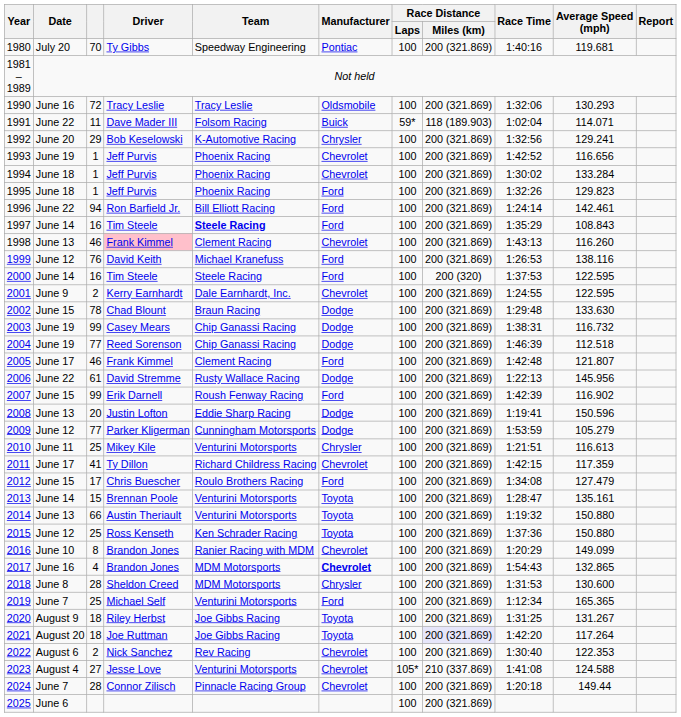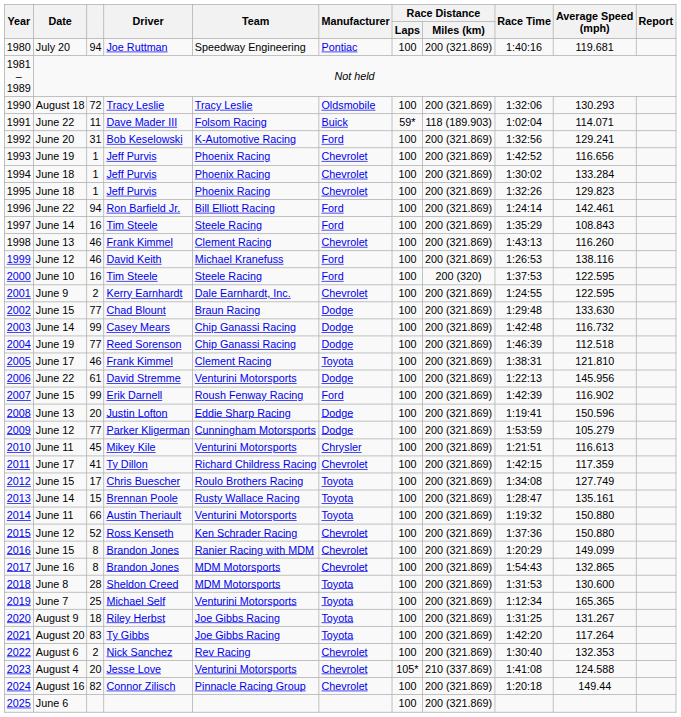 <table class="wikitable" style="font-size: 95%;">
 <tr>
 <th rowspan="2">Year</th>
 <th rowspan="2">Date</th>
 <th rowspan="2"></th>
 <th rowspan="2">Driver</th>
 <th rowspan="2">Team</th>
 <th rowspan="2">Manufacturer</th>
 <th colspan="2">Race Distance</th>
 <th rowspan="2">Race Time</th>
 <th rowspan="2">Average Speed<br>(mph)</th>
 <th rowspan="2">Report</th>
 </tr>
 <tr>
 <th>Laps</th>
 <th>Miles (km)</th>
 </tr>
 <tr>
 <td>1980</td>
 <td>July 20</td>
-<td align="center">70</td>
-<td><a href='#'>Ty Gibbs</a></td>
+<td align="center">94</td>
+<td><a href='#'>Joe Ruttman</a></td>
 <td>Speedway Engineering</td>
 <td><a href='#'>Pontiac</a></td>
 <td align="center">100</td>
 <td align="center">200 (321.869)</td>
 <td align="center">1:40:16</td>
 <td align="center">119.681</td>
 <td></td>
 </tr>
 <tr>
 <td align=center>1981<br>–<br>1989</td>
 <td colspan=12 align=center><em>Not held</em></td>
 </tr>
 <tr>
 <td>1990</td>
-<td>June 16</td>
+<td>August 18</td>
 <td align="center">72</td>
 <td><a href='#'>Tracy Leslie</a></td>
 <td><a href='#'>Tracy Leslie</a></td>
 <td><a href='#'>Oldsmobile</a></td>
 <td align="center">100</td>
 <td align="center">200 (321.869)</td>
 <td align="center">1:32:06</td>
 <td align="center">130.293</td>
 <td></td>
 </tr>
 <tr>
 <td>1991</td>
 <td>June 22</td>
 <td align="center">11</td>
 <td><a href='#'>Dave Mader III</a></td>
 <td><a href='#'>Folsom Racing</a></td>
 <td><a href='#'>Buick</a></td>
 <td align="center">59*</td>
 <td align="center">118 (189.903)</td>
 <td align="center">1:02:04</td>
 <td align="center">114.071</td>
 <td></td>
 </tr>
 <tr>
 <td>1992</td>
 <td>June 20</td>
-<td align="center">29</td>
+<td align="center">31</td>
 <td><a href='#'>Bob Keselowski</a></td>
 <td><a href='#'>K-Automotive Racing</a></td>
-<td><a href='#'>Chrysler</a></td>
+<td><a href='#'>Ford</a></td>
 <td align="center">100</td>
 <td align="center">200 (321.869)</td>
 <td align="center">1:32:56</td>
 <td align="center">129.241</td>
 <td></td>
 </tr>
 <tr>
 <td>1993</td>
 <td>June 19</td>
 <td align="center">1</td>
 <td><a href='#'>Jeff Purvis</a></td>
 <td><a href='#'>Phoenix Racing</a></td>
 <td><a href='#'>Chevrolet</a></td>
 <td align="center">100</td>
 <td align="center">200 (321.869)</td>
 <td align="center">1:42:52</td>
 <td align="center">116.656</td>
 <td></td>
 </tr>
 <tr>
 <td>1994</td>
 <td>June 18</td>
 <td align="center">1</td>
 <td><a href='#'>Jeff Purvis</a></td>
 <td><a href='#'>Phoenix Racing</a></td>
 <td><a href='#'>Chevrolet</a></td>
 <td align="center">100</td>
 <td align="center">200 (321.869)</td>
 <td align="center">1:30:02</td>
 <td align="center">133.284</td>
 <td></td>
 </tr>
 <tr>
 <td>1995</td>
 <td>June 18</td>
 <td align="center">1</td>
 <td><a href='#'>Jeff Purvis</a></td>
 <td><a href='#'>Phoenix Racing</a></td>
-<td><a href='#'>Ford</a></td>
+<td><a href='#'>Chevrolet</a></td>
 <td align="center">100</td>
 <td align="center">200 (321.869)</td>
 <td align="center">1:32:26</td>
 <td align="center">129.823</td>
 <td></td>
 </tr>
 <tr>
 <td>1996</td>
 <td>June 22</td>
 <td align="center">94</td>
 <td><a href='#'>Ron Barfield Jr.</a></td>
 <td><a href='#'>Bill Elliott Racing</a></td>
 <td><a href='#'>Ford</a></td>
 <td align="center">100</td>
 <td align="center">200 (321.869)</td>
 <td align="center">1:24:14</td>
 <td align="center">142.461</td>
 <td></td>
 </tr>
 <tr>
 <td>1997</td>
 <td>June 14</td>
 <td align="center">16</td>
 <td><a href='#'>Tim Steele</a></td>
-<td><strong><a href='#'>Steele Racing</a></strong></td>
+<td><a href='#'>Steele Racing</a></td>
 <td><a href='#'>Ford</a></td>
 <td align="center">100</td>
 <td align="center">200 (321.869)</td>
 <td align="center">1:35:29</td>
 <td align="center">108.843</td>
 <td></td>
 </tr>
 <tr>
 <td>1998</td>
 <td>June 13</td>
 <td align="center">46</td>
-<td style="background: pink;"><a href='#'>Frank Kimmel</a></td>
+<td><a href='#'>Frank Kimmel</a></td>
 <td><a href='#'>Clement Racing</a></td>
 <td><a href='#'>Chevrolet</a></td>
 <td align="center">100</td>
 <td align="center">200 (321.869)</td>
 <td align="center">1:43:13</td>
 <td align="center">116.260</td>
 <td></td>
 </tr>
 <tr>
 <td><a href='#'>1999</a></td>
 <td>June 12</td>
-<td align="center">76</td>
+<td align="center">46</td>
 <td><a href='#'>David Keith</a></td>
 <td><a href='#'>Michael Kranefuss</a></td>
 <td><a href='#'>Ford</a></td>
 <td align="center">100</td>
 <td align="center">200 (321.869)</td>
 <td align="center">1:26:53</td>
 <td align="center">138.116</td>
 <td></td>
 </tr>
 <tr>
 <td><a href='#'>2000</a></td>
-<td>June 14</td>
+<td>June 10</td>
 <td align="center">16</td>
 <td><a href='#'>Tim Steele</a></td>
 <td><a href='#'>Steele Racing</a></td>
 <td><a href='#'>Ford</a></td>
 <td align="center">100</td>
 <td align="center">200 (320)</td>
 <td align="center">1:37:53</td>
 <td align="center">122.595</td>
 <td></td>
 </tr>
 <tr>
 <td><a href='#'>2001</a></td>
 <td>June 9</td>
 <td align="center">2</td>
 <td><a href='#'>Kerry Earnhardt</a></td>
 <td><a href='#'>Dale Earnhardt, Inc.</a></td>
 <td><a href='#'>Chevrolet</a></td>
 <td align="center">100</td>
 <td align="center">200 (321.869)</td>
 <td align="center">1:24:55</td>
 <td align="center">122.595</td>
 <td></td>
 </tr>
 <tr>
 <td><a href='#'>2002</a></td>
 <td>June 15</td>
-<td align="center">78</td>
+<td align="center">77</td>
 <td><a href='#'>Chad Blount</a></td>
 <td><a href='#'>Braun Racing</a></td>
 <td><a href='#'>Dodge</a></td>
 <td align="center">100</td>
 <td align="center">200 (321.869)</td>
 <td align="center">1:29:48</td>
 <td align="center">133.630</td>
 <td></td>
 </tr>
 <tr>
 <td><a href='#'>2003</a></td>
-<td>June 19</td>
+<td>June 14</td>
 <td align="center">99</td>
 <td><a href='#'>Casey Mears</a></td>
 <td><a href='#'>Chip Ganassi Racing</a></td>
 <td><a href='#'>Dodge</a></td>
 <td align="center">100</td>
 <td align="center">200 (321.869)</td>
-<td align="center">1:38:31</td>
+<td align="center">1:42:48</td>
 <td align="center">116.732</td>
 <td></td>
 </tr>
 <tr>
 <td><a href='#'>2004</a></td>
 <td>June 19</td>
 <td align="center">77</td>
 <td><a href='#'>Reed Sorenson</a></td>
 <td><a href='#'>Chip Ganassi Racing</a></td>
 <td><a href='#'>Dodge</a></td>
 <td align="center">100</td>
 <td align="center">200 (321.869)</td>
 <td align="center">1:46:39</td>
 <td align="center">112.518</td>
 <td></td>
 </tr>
 <tr>
 <td><a href='#'>2005</a></td>
 <td>June 17</td>
 <td align="center">46</td>
 <td><a href='#'>Frank Kimmel</a></td>
 <td><a href='#'>Clement Racing</a></td>
-<td><a href='#'>Ford</a></td>
+<td><a href='#'>Toyota</a></td>
 <td align="center">100</td>
 <td align="center">200 (321.869)</td>
-<td align="center">1:42:48</td>
-<td align="center">121.807</td>
+<td align="center">1:38:31</td>
+<td align="center">121.810</td>
 <td></td>
 </tr>
 <tr>
 <td><a href='#'>2006</a></td>
 <td>June 22</td>
 <td align="center">61</td>
 <td><a href='#'>David Stremme</a></td>
-<td><a href='#'>Rusty Wallace Racing</a></td>
+<td><a href='#'>Venturini Motorsports</a></td>
 <td><a href='#'>Dodge</a></td>
 <td align="center">100</td>
 <td align="center">200 (321.869)</td>
 <td align="center">1:22:13</td>
 <td align="center">145.956</td>
 <td></td>
 </tr>
 <tr>
 <td><a href='#'>2007</a></td>
 <td>June 15</td>
 <td align="center">99</td>
 <td><a href='#'>Erik Darnell</a></td>
 <td><a href='#'>Roush Fenway Racing</a></td>
 <td><a href='#'>Ford</a></td>
 <td align="center">100</td>
 <td align="center">200 (321.869)</td>
 <td align="center">1:42:39</td>
 <td align="center">116.902</td>
 <td></td>
 </tr>
 <tr>
 <td><a href='#'>2008</a></td>
 <td>June 13</td>
 <td align="center">20</td>
 <td><a href='#'>Justin Lofton</a></td>
 <td><a href='#'>Eddie Sharp Racing</a></td>
 <td><a href='#'>Dodge</a></td>
 <td align="center">100</td>
 <td align="center">200 (321.869)</td>
 <td align="center">1:19:41</td>
 <td align="center">150.596</td>
 <td></td>
 </tr>
 <tr>
 <td><a href='#'>2009</a></td>
 <td>June 12</td>
 <td align="center">77</td>
 <td><a href='#'>Parker Kligerman</a></td>
 <td><a href='#'>Cunningham Motorsports</a></td>
 <td><a href='#'>Dodge</a></td>
 <td align="center">100</td>
 <td align="center">200 (321.869)</td>
 <td align="center">1:53:59</td>
 <td align="center">105.279</td>
 <td></td>
 </tr>
 <tr>
 <td><a href='#'>2010</a></td>
 <td>June 11</td>
-<td align="center">25</td>
+<td align="center">45</td>
 <td><a href='#'>Mikey Kile</a></td>
 <td><a href='#'>Venturini Motorsports</a></td>
 <td><a href='#'>Chrysler</a></td>
 <td align="center">100</td>
 <td align="center">200 (321.869)</td>
 <td align="center">1:21:51</td>
 <td align="center">116.613</td>
 <td></td>
 </tr>
 <tr>
 <td><a href='#'>2011</a></td>
 <td>June 17</td>
 <td align="center">41</td>
 <td><a href='#'>Ty Dillon</a></td>
 <td><a href='#'>Richard Childress Racing</a></td>
 <td><a href='#'>Chevrolet</a></td>
 <td align="center">100</td>
 <td align="center">200 (321.869)</td>
 <td align="center">1:42:15</td>
 <td align="center">117.359</td>
 <td></td>
 </tr>
 <tr>
 <td><a href='#'>2012</a></td>
 <td>June 15</td>
 <td align="center">17</td>
 <td><a href='#'>Chris Buescher</a></td>
 <td><a href='#'>Roulo Brothers Racing</a></td>
-<td><a href='#'>Ford</a></td>
+<td><a href='#'>Toyota</a></td>
 <td align="center">100</td>
 <td align="center">200 (321.869)</td>
 <td align="center">1:34:08</td>
-<td align="center">127.479</td>
+<td align="center">127.749</td>
 <td></td>
 </tr>
 <tr>
 <td><a href='#'>2013</a></td>
 <td>June 14</td>
 <td align="center">15</td>
 <td><a href='#'>Brennan Poole</a></td>
-<td><a href='#'>Venturini Motorsports</a></td>
+<td><a href='#'>Rusty Wallace Racing</a></td>
 <td><a href='#'>Toyota</a></td>
 <td align="center">100</td>
 <td align="center">200 (321.869)</td>
 <td align="center">1:28:47</td>
 <td align="center">135.161</td>
 <td></td>
 </tr>
 <tr>
 <td><a href='#'>2014</a></td>
-<td>June 13</td>
+<td>June 11</td>
 <td align="center">66</td>
 <td><a href='#'>Austin Theriault</a></td>
 <td><a href='#'>Venturini Motorsports</a></td>
 <td><a href='#'>Toyota</a></td>
 <td align="center">100</td>
 <td align="center">200 (321.869)</td>
 <td align="center">1:19:32</td>
 <td align="center">150.880</td>
 <td></td>
 </tr>
 <tr>
 <td><a href='#'>2015</a></td>
 <td>June 12</td>
-<td align="center">25</td>
+<td align="center">52</td>
 <td><a href='#'>Ross Kenseth</a></td>
 <td><a href='#'>Ken Schrader Racing</a></td>
-<td><a href='#'>Toyota</a></td>
+<td><a href='#'>Chevrolet</a></td>
 <td align="center">100</td>
 <td align="center">200 (321.869)</td>
 <td align="center">1:37:36</td>
 <td align="center">150.880</td>
 <td></td>
 </tr>
 <tr>
 <td><a href='#'>2016</a></td>
-<td>June 10</td>
+<td>June 15</td>
 <td align="center">8</td>
 <td><a href='#'>Brandon Jones</a></td>
 <td><a href='#'>Ranier Racing with MDM</a></td>
 <td><a href='#'>Chevrolet</a></td>
 <td align="center">100</td>
 <td align="center">200 (321.869)</td>
 <td align="center">1:20:29</td>
 <td align="center">149.099</td>
 <td></td>
 </tr>
 <tr>
 <td><a href='#'>2017</a></td>
 <td>June 16</td>
-<td align="center">4</td>
+<td align="center">8</td>
 <td><a href='#'>Brandon Jones</a></td>
 <td><a href='#'>MDM Motorsports</a></td>
-<td><strong><a href='#'>Chevrolet</a></strong></td>
+<td><a href='#'>Chevrolet</a></td>
 <td align="center">100</td>
 <td align="center">200 (321.869)</td>
 <td align="center">1:54:43</td>
 <td align="center">132.865</td>
 <td></td>
 </tr>
 <tr>
 <td><a href='#'>2018</a></td>
 <td>June 8</td>
 <td align="center">28</td>
 <td><a href='#'>Sheldon Creed</a></td>
 <td><a href='#'>MDM Motorsports</a></td>
-<td><a href='#'>Chrysler</a></td>
+<td><a href='#'>Toyota</a></td>
 <td align="center">100</td>
 <td align="center">200 (321.869)</td>
 <td align="center">1:31:53</td>
 <td align="center">130.600</td>
 <td></td>
 </tr>
 <tr>
 <td><a href='#'>2019</a></td>
 <td>June 7</td>
 <td align="center">25</td>
 <td><a href='#'>Michael Self</a></td>
 <td><a href='#'>Venturini Motorsports</a></td>
-<td><a href='#'>Ford</a></td>
+<td><a href='#'>Toyota</a></td>
 <td align="center">100</td>
 <td align="center">200 (321.869)</td>
 <td align="center">1:12:34</td>
 <td align="center">165.365</td>
 <td></td>
 </tr>
 <tr>
 <td><a href='#'>2020</a></td>
 <td>August 9</td>
 <td align="center">18</td>
 <td><a href='#'>Riley Herbst</a></td>
 <td><a href='#'>Joe Gibbs Racing</a></td>
 <td><a href='#'>Toyota</a></td>
 <td align="center">100</td>
 <td align="center">200 (321.869)</td>
 <td align="center">1:31:25</td>
 <td align="center">131.267</td>
 <td></td>
 </tr>
 <tr>
 <td><a href='#'>2021</a></td>
 <td>August 20</td>
-<td align="center">18</td>
-<td><a href='#'>Joe Ruttman</a></td>
+<td align="center">83</td>
+<td><a href='#'>Ty Gibbs</a></td>
 <td><a href='#'>Joe Gibbs Racing</a></td>
 <td><a href='#'>Toyota</a></td>
 <td align="center">100</td>
-<td align="center" style="background: lavender;">200 (321.869)</td>
+<td align="center">200 (321.869)</td>
 <td align="center">1:42:20</td>
 <td align="center">117.264</td>
 <td></td>
 </tr>
 <tr>
 <td><a href='#'>2022</a></td>
 <td>August 6</td>
 <td align="center">2</td>
 <td><a href='#'>Nick Sanchez</a></td>
 <td><a href='#'>Rev Racing</a></td>
 <td><a href='#'>Chevrolet</a></td>
 <td align="center">100</td>
 <td align="center">200 (321.869)</td>
 <td align="center">1:30:40</td>
-<td align="center">122.353</td>
+<td align="center">132.353</td>
 <td></td>
 </tr>
 <tr>
 <td><a href='#'>2023</a></td>
 <td>August 4</td>
-<td align="center">27</td>
+<td align="center">20</td>
 <td><a href='#'>Jesse Love</a></td>
 <td><a href='#'>Venturini Motorsports</a></td>
 <td><a href='#'>Chevrolet</a></td>
 <td align="center">105*</td>
 <td align="center">210 (337.869)</td>
 <td align="center">1:41:08</td>
 <td align="center">124.588</td>
 <td></td>
 </tr>
 <tr>
 <td><a href='#'>2024</a></td>
-<td>June 7</td>
-<td align="center">28</td>
+<td>August 16</td>
+<td align="center">82</td>
 <td><a href='#'>Connor Zilisch</a></td>
 <td><a href='#'>Pinnacle Racing Group</a></td>
 <td><a href='#'>Chevrolet</a></td>
 <td align="center">100</td>
 <td align="center">200 (321.869)</td>
 <td align="center">1:20:18</td>
 <td align="center">149.44</td>
 <td></td>
 </tr>
 <tr>
 <td><a href='#'>2025</a></td>
 <td>June 6</td>
 <td align="center"></td>
 <td></td>
 <td></td>
 <td></td>
 <td align="center">100</td>
 <td align="center">200 (321.869)</td>
 <td align="center"></td>
 <td align="center"></td>
 <td></td>
 </tr>
 </table>
